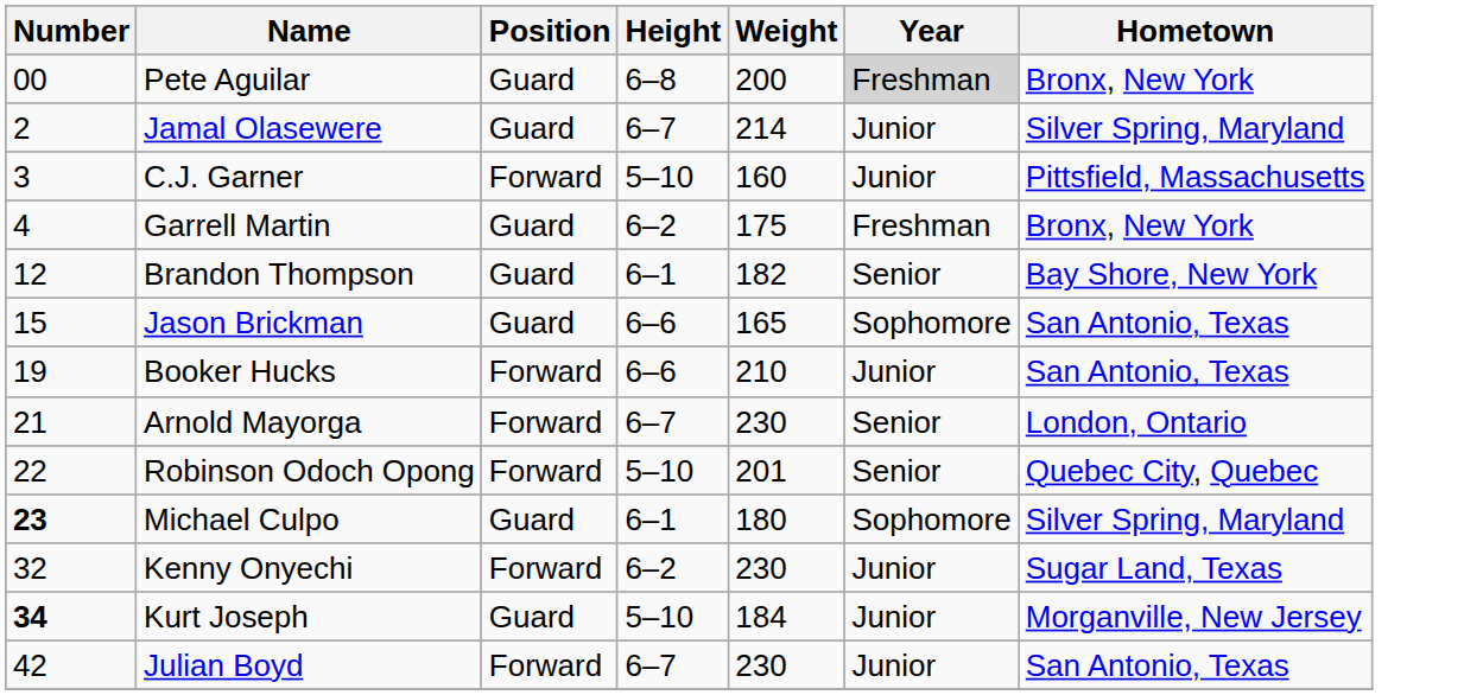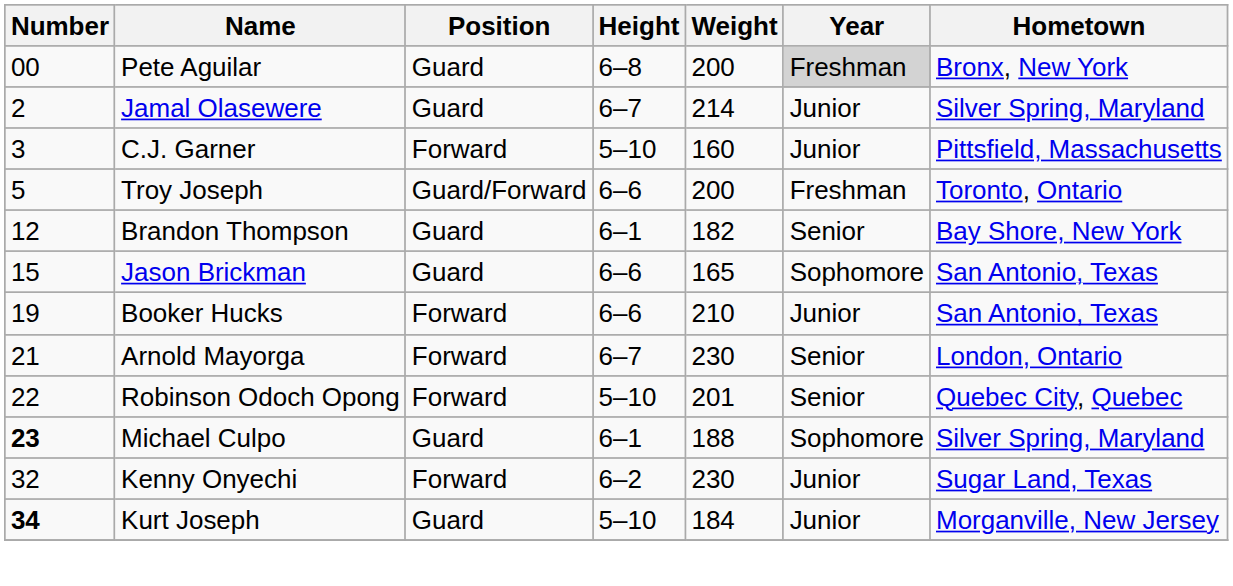 <table class="wikitable" style="font-size: 95%;">
 <tr>
 <th>Number</th>
 <th>Name</th>
 <th>Position</th>
 <th>Height</th>
 <th>Weight</th>
 <th>Year</th>
 <th>Hometown</th>
 </tr>
 <tr>
 <td>00</td>
 <td>Pete Aguilar</td>
 <td>Guard</td>
 <td>6–8</td>
 <td>200</td>
 <td style="background: lightgrey;">Freshman</td>
 <td><a href='#'>Bronx</a>, <a href='#'>New York</a></td>
 </tr>
 <tr>
 <td>2</td>
 <td><a href='#'>Jamal Olasewere</a></td>
 <td>Guard</td>
 <td>6–7</td>
 <td>214</td>
 <td>Junior</td>
 <td><a href='#'>Silver Spring, Maryland</a></td>
 </tr>
 <tr>
 <td>3</td>
 <td>C.J. Garner</td>
 <td>Forward</td>
 <td>5–10</td>
 <td>160</td>
 <td>Junior</td>
 <td><a href='#'>Pittsfield, Massachusetts</a></td>
 </tr>
 <tr>
-<td>4</td>
-<td>Garrell Martin</td>
-<td>Guard</td>
-<td>6–2</td>
-<td>175</td>
+<td>5</td>
+<td>Troy Joseph</td>
+<td>Guard/Forward</td>
+<td>6–6</td>
+<td>200</td>
 <td>Freshman</td>
-<td><a href='#'>Bronx</a>, <a href='#'>New York</a></td>
+<td><a href='#'>Toronto</a>, <a href='#'>Ontario</a></td>
 </tr>
 <tr>
 <td>12</td>
 <td>Brandon Thompson</td>
 <td>Guard</td>
 <td>6–1</td>
 <td>182</td>
 <td>Senior</td>
 <td><a href='#'>Bay Shore, New York</a></td>
 </tr>
 <tr>
 <td>15</td>
 <td><a href='#'>Jason Brickman</a></td>
 <td>Guard</td>
 <td>6–6</td>
 <td>165</td>
 <td>Sophomore</td>
 <td><a href='#'>San Antonio, Texas</a></td>
 </tr>
 <tr>
 <td>19</td>
 <td>Booker Hucks</td>
 <td>Forward</td>
 <td>6–6</td>
 <td>210</td>
 <td>Junior</td>
 <td><a href='#'>San Antonio, Texas</a></td>
 </tr>
 <tr>
 <td>21</td>
 <td>Arnold Mayorga</td>
 <td>Forward</td>
 <td>6–7</td>
 <td>230</td>
 <td>Senior</td>
 <td><a href='#'>London, Ontario</a></td>
 </tr>
 <tr>
 <td>22</td>
 <td>Robinson Odoch Opong</td>
 <td>Forward</td>
 <td>5–10</td>
 <td>201</td>
 <td>Senior</td>
 <td><a href='#'>Quebec City</a>, <a href='#'>Quebec</a></td>
 </tr>
 <tr>
 <td><strong>23</strong></td>
 <td>Michael Culpo</td>
 <td>Guard</td>
 <td>6–1</td>
-<td>180</td>
+<td>188</td>
 <td>Sophomore</td>
 <td><a href='#'>Silver Spring, Maryland</a></td>
 </tr>
 <tr>
 <td>32</td>
 <td>Kenny Onyechi</td>
 <td>Forward</td>
 <td>6–2</td>
 <td>230</td>
 <td>Junior</td>
 <td><a href='#'>Sugar Land, Texas</a></td>
 </tr>
 <tr>
 <td><strong>34</strong></td>
 <td>Kurt Joseph</td>
 <td>Guard</td>
 <td>5–10</td>
 <td>184</td>
 <td>Junior</td>
 <td><a href='#'>Morganville, New Jersey</a></td>
 </tr>
 <tr>
-<td>42</td>
-<td><a href='#'>Julian Boyd</a></td>
-<td>Forward</td>
-<td>6–7</td>
-<td>230</td>
-<td>Junior</td>
-<td><a href='#'>San Antonio, Texas</a></td>
-</tr>
-<tr>
 </tr>
 </table>
